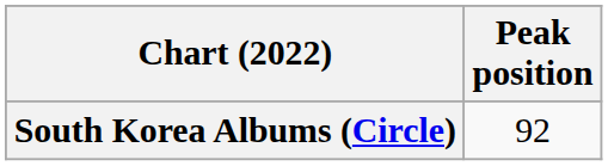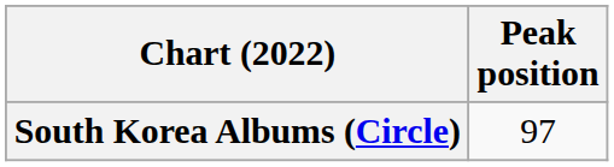 <table class="wikitable plainrowheaders" style="text-align:center">
 <tr>
 <th scope="col">Chart (2022)</th>
 <th scope="col">Peak<br>position</th>
 </tr>
 <tr>
 <th scope="row">South Korea Albums (<a href='#'>Circle</a>)</th>
-<td>92</td>
+<td>97</td>
 </tr>
 </table>
